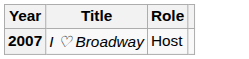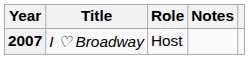 <table class="wikitable plainrowheaders sortable">
 <tr>
 <th scope="col">Year</th>
 <th scope="col">Title</th>
 <th scope="col">Role</th>
+<th scope="col" class="unsortable">Notes</th>
 <th scope="col" class="unsortable"></th>
 </tr>
 <tr>
 <th scope="row">2007</th>
 <td><em>I ♡ Broadway</em></td>
 <td>Host</td>
+<td></td>
 <td style="text-align:center"></td>
 </tr>
 </table>
